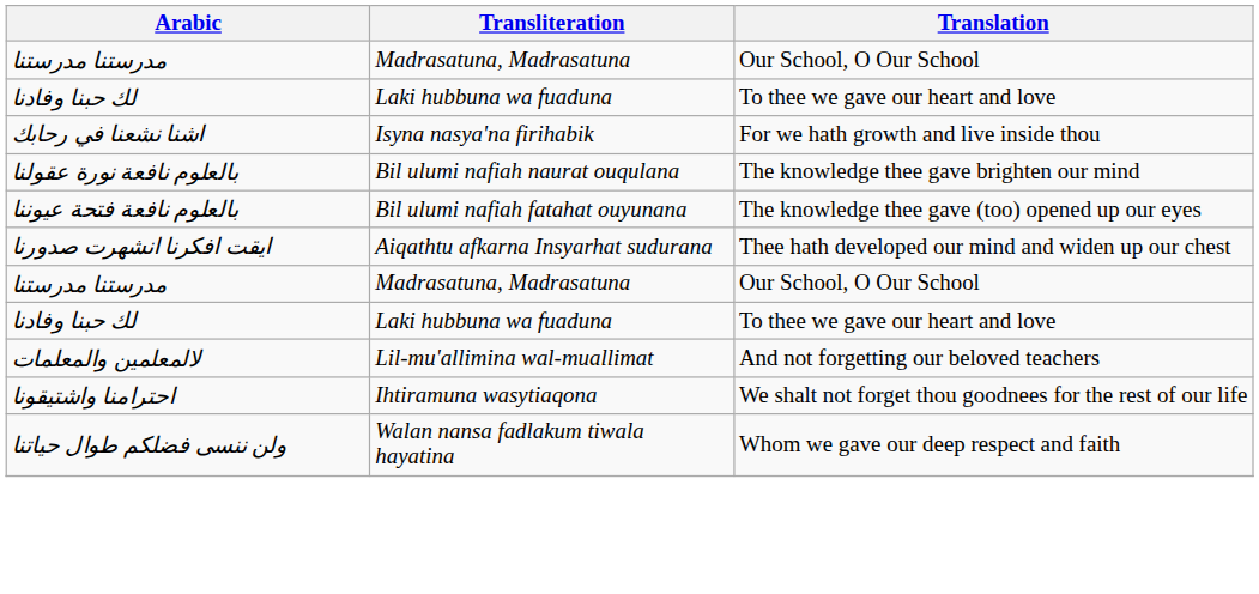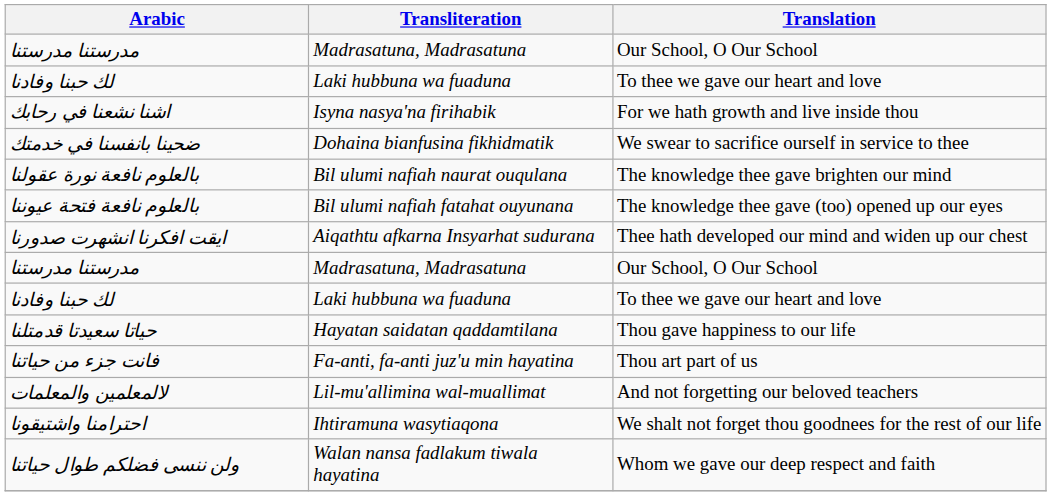 <table class="wikitable" style="margin-left:3em; margin-right:auto">
 <tr>
 <th scope="col" width="250"><a href='#'>Arabic</a></th>
 <th scope="col" width="250"><a href='#'>Transliteration</a></th>
 <th><a href='#'>Translation</a></th>
 </tr>
 <tr>
 <td><em> مدرستنا مدرستنا</em></td>
 <td><em>Madrasatuna, Madrasatuna</em></td>
 <td>Our School, O Our School</td>
 </tr>
 <tr>
 <td><em> لك حبنا وفادنا</em></td>
 <td><em>Laki hubbuna wa fuaduna</em></td>
 <td>To thee we gave our heart and love</td>
 </tr>
 <tr>
 <td><em> اشنا نشعنا في رحابك</em></td>
 <td><em>Isyna nasya'na firihabik</em></td>
 <td>For we hath growth and live inside thou</td>
+</tr>
+<tr>
+<td><em> ضحينا بانفسنا في خدمتك</em></td>
+<td><em>Dohaina bianfusina fikhidmatik</em></td>
+<td>We swear to sacrifice ourself in service to thee</td>
 </tr>
 <tr>
 <td><em> بالعلوم نافعة نورة عقولنا</em></td>
 <td><em>Bil ulumi nafiah naurat ouqulana</em></td>
 <td>The knowledge thee gave brighten our mind</td>
 </tr>
 <tr>
 <td><em> بالعلوم نافعة فتحة عيوننا</em></td>
 <td><em>Bil ulumi nafiah fatahat ouyunana</em></td>
 <td>The knowledge thee gave (too) opened up our eyes</td>
 </tr>
 <tr>
 <td><em> ايقت افكرنا انشهرت صدورنا</em></td>
 <td><em>Aiqathtu afkarna Insyarhat sudurana</em></td>
 <td>Thee hath developed our mind and widen up our chest</td>
 </tr>
 <tr>
 <td><em> مدرستنا مدرستنا</em></td>
 <td><em>Madrasatuna, Madrasatuna</em></td>
 <td>Our School, O Our School</td>
 </tr>
 <tr>
 <td><em> لك حبنا وفادنا</em></td>
 <td><em>Laki hubbuna wa fuaduna</em></td>
 <td>To thee we gave our heart and love</td>
 </tr>
 <tr>
+<td><em> حياتا سعيدتا قدمتلنا</em></td>
+<td><em>Hayatan saidatan qaddamtilana</em></td>
+<td>Thou gave happiness to our life</td>
+</tr>
+<tr>
+<td><em> فانت جزء من حياتنا</em></td>
+<td><em>Fa-anti, fa-anti juz'u min hayatina</em></td>
+<td>Thou art part of us</td>
+</tr>
+<tr>
 <td><em> لالمعلمين والمعلمات</em></td>
 <td><em>Lil-mu'allimina wal-muallimat</em></td>
 <td>And not forgetting our beloved teachers</td>
 </tr>
 <tr>
 <td><em> احترامنا واشتيقونا</em></td>
 <td><em>Ihtiramuna wasytiaqona</em></td>
 <td>We shalt not forget thou goodnees for the rest of our life</td>
 </tr>
 <tr>
 <td><em> ولن ننسى فضلكم طوال حياتنا</em></td>
 <td><em>Walan nansa fadlakum tiwala hayatina</em></td>
 <td>Whom we gave our deep respect and faith</td>
 </tr>
 <tr>
 </tr>
 </table>
